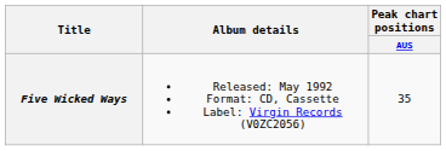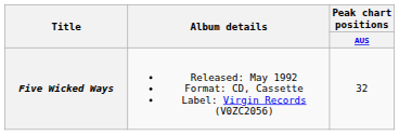 <table class="wikitable plainrowheaders" style="text-align:center;" border="1">
 <tr>
 <th scope="col" rowspan="2" style="width:12em;">Title</th>
 <th scope="col" rowspan="2" style="width:20em;">Album details</th>
 <th scope="col" colspan="1">Peak chart<br>positions</th>
 </tr>
 <tr>
 <th scope="col" style="text-align:center;"><small><a href='#'>AUS</a><br></small></th>
 </tr>
 <tr>
 <th scope="row"><em>Five Wicked Ways</em></th>
 <td><br><ul><li>Released: May 1992</li><li>Format: CD, Cassette</li><li>Label: <a href='#'>Virgin Records</a> (V0ZC2056)</li></ul></td>
-<td align="center">35</td>
+<td align="center">32</td>
 </tr>
 </table>
